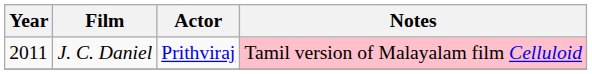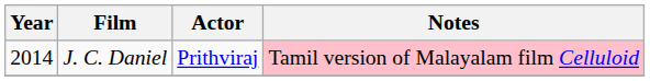 <table class="wikitable" style="font-size:95%;">
 <tr>
 <th>Year</th>
 <th>Film</th>
 <th>Actor</th>
 <th>Notes</th>
 </tr>
 <tr>
-<td>2011</td>
+<td>2014</td>
 <td><em>J. C. Daniel</em></td>
 <td><a href='#'>Prithviraj</a></td>
 <td style="background: pink;">Tamil version of Malayalam film <em><a href='#'>Celluloid</a></em></td>
 </tr>
 <tr>
 </tr>
 </table>
